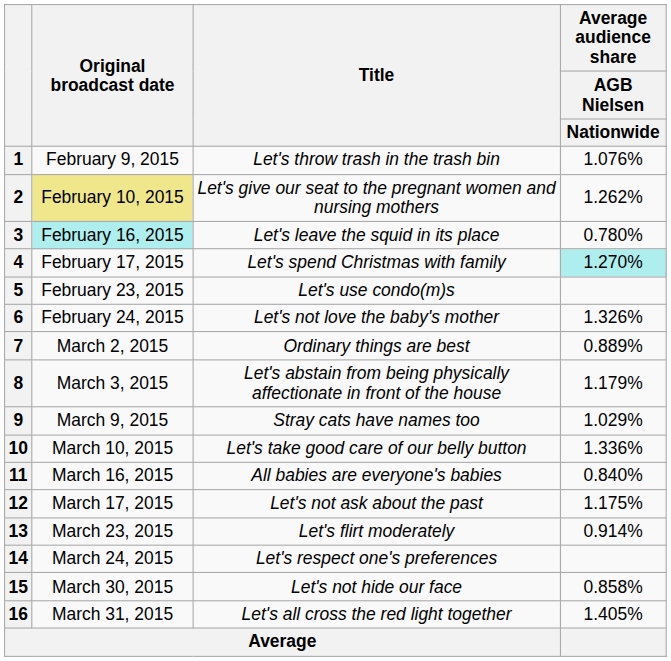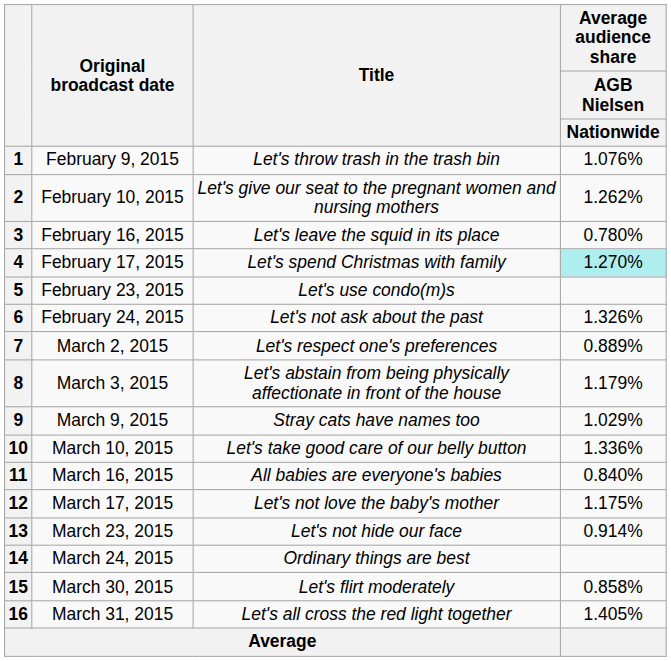 <table class="wikitable" style="text-align:center">
 <tr>
 <th rowspan="3"></th>
 <th rowspan="3">Original broadcast date</th>
 <th rowspan="3">Title</th>
 <th colspan="1">Average audience share</th>
 </tr>
 <tr>
 <th colspan="1">AGB Nielsen</th>
 </tr>
 <tr>
 <th width="90">Nationwide</th>
 </tr>
 <tr>
 <th>1</th>
 <td>February 9, 2015</td>
 <td><em>Let's throw trash in the trash bin</em></td>
 <td>1.076%</td>
 </tr>
 <tr>
 <th>2</th>
-<td style="background: khaki;">February 10, 2015</td>
+<td>February 10, 2015</td>
 <td><em>Let's give our seat to the pregnant women and nursing mothers</em></td>
 <td>1.262%</td>
 </tr>
 <tr>
 <th>3</th>
-<td style="background: paleturquoise;">February 16, 2015</td>
+<td>February 16, 2015</td>
 <td><em>Let's leave the squid in its place</em></td>
 <td>0.780%</td>
 </tr>
 <tr>
 <th>4</th>
 <td>February 17, 2015</td>
 <td><em>Let's spend Christmas with family</em></td>
 <td style="background: paleturquoise;">1.270%</td>
 </tr>
 <tr>
 <th>5</th>
 <td>February 23, 2015</td>
 <td><em>Let's use condo(m)s</em></td>
 <td></td>
 </tr>
 <tr>
 <th>6</th>
 <td>February 24, 2015</td>
-<td><em>Let's not love the baby's mother</em></td>
+<td><em>Let's not ask about the past</em></td>
 <td>1.326%</td>
 </tr>
 <tr>
 <th>7</th>
 <td>March 2, 2015</td>
-<td><em>Ordinary things are best</em></td>
+<td><em>Let's respect one's preferences</em></td>
 <td>0.889%</td>
 </tr>
 <tr>
 <th>8</th>
 <td>March 3, 2015</td>
 <td><em>Let's abstain from being physically affectionate in front of the house</em></td>
 <td>1.179%</td>
 </tr>
 <tr>
 <th>9</th>
 <td>March 9, 2015</td>
 <td><em>Stray cats have names too</em></td>
 <td>1.029%</td>
 </tr>
 <tr>
 <th>10</th>
 <td>March 10, 2015</td>
 <td><em>Let's take good care of our belly button</em></td>
 <td>1.336%</td>
 </tr>
 <tr>
 <th>11</th>
 <td>March 16, 2015</td>
 <td><em>All babies are everyone's babies</em></td>
 <td>0.840%</td>
 </tr>
 <tr>
 <th>12</th>
 <td>March 17, 2015</td>
-<td><em>Let's not ask about the past</em></td>
+<td><em>Let's not love the baby's mother</em></td>
 <td>1.175%</td>
 </tr>
 <tr>
 <th>13</th>
 <td>March 23, 2015</td>
-<td><em>Let's flirt moderately</em></td>
+<td><em>Let's not hide our face</em></td>
 <td>0.914%</td>
 </tr>
 <tr>
 <th>14</th>
 <td>March 24, 2015</td>
-<td><em>Let's respect one's preferences</em></td>
+<td><em>Ordinary things are best</em></td>
 <td></td>
 </tr>
 <tr>
 <th>15</th>
 <td>March 30, 2015</td>
-<td><em>Let's not hide our face</em></td>
+<td><em>Let's flirt moderately</em></td>
 <td>0.858%</td>
 </tr>
 <tr>
 <th>16</th>
 <td>March 31, 2015</td>
 <td><em>Let's all cross the red light together</em></td>
 <td>1.405%</td>
 </tr>
 <tr>
 <th colspan="3">Average</th>
 <th></th>
 </tr>
 </table>
